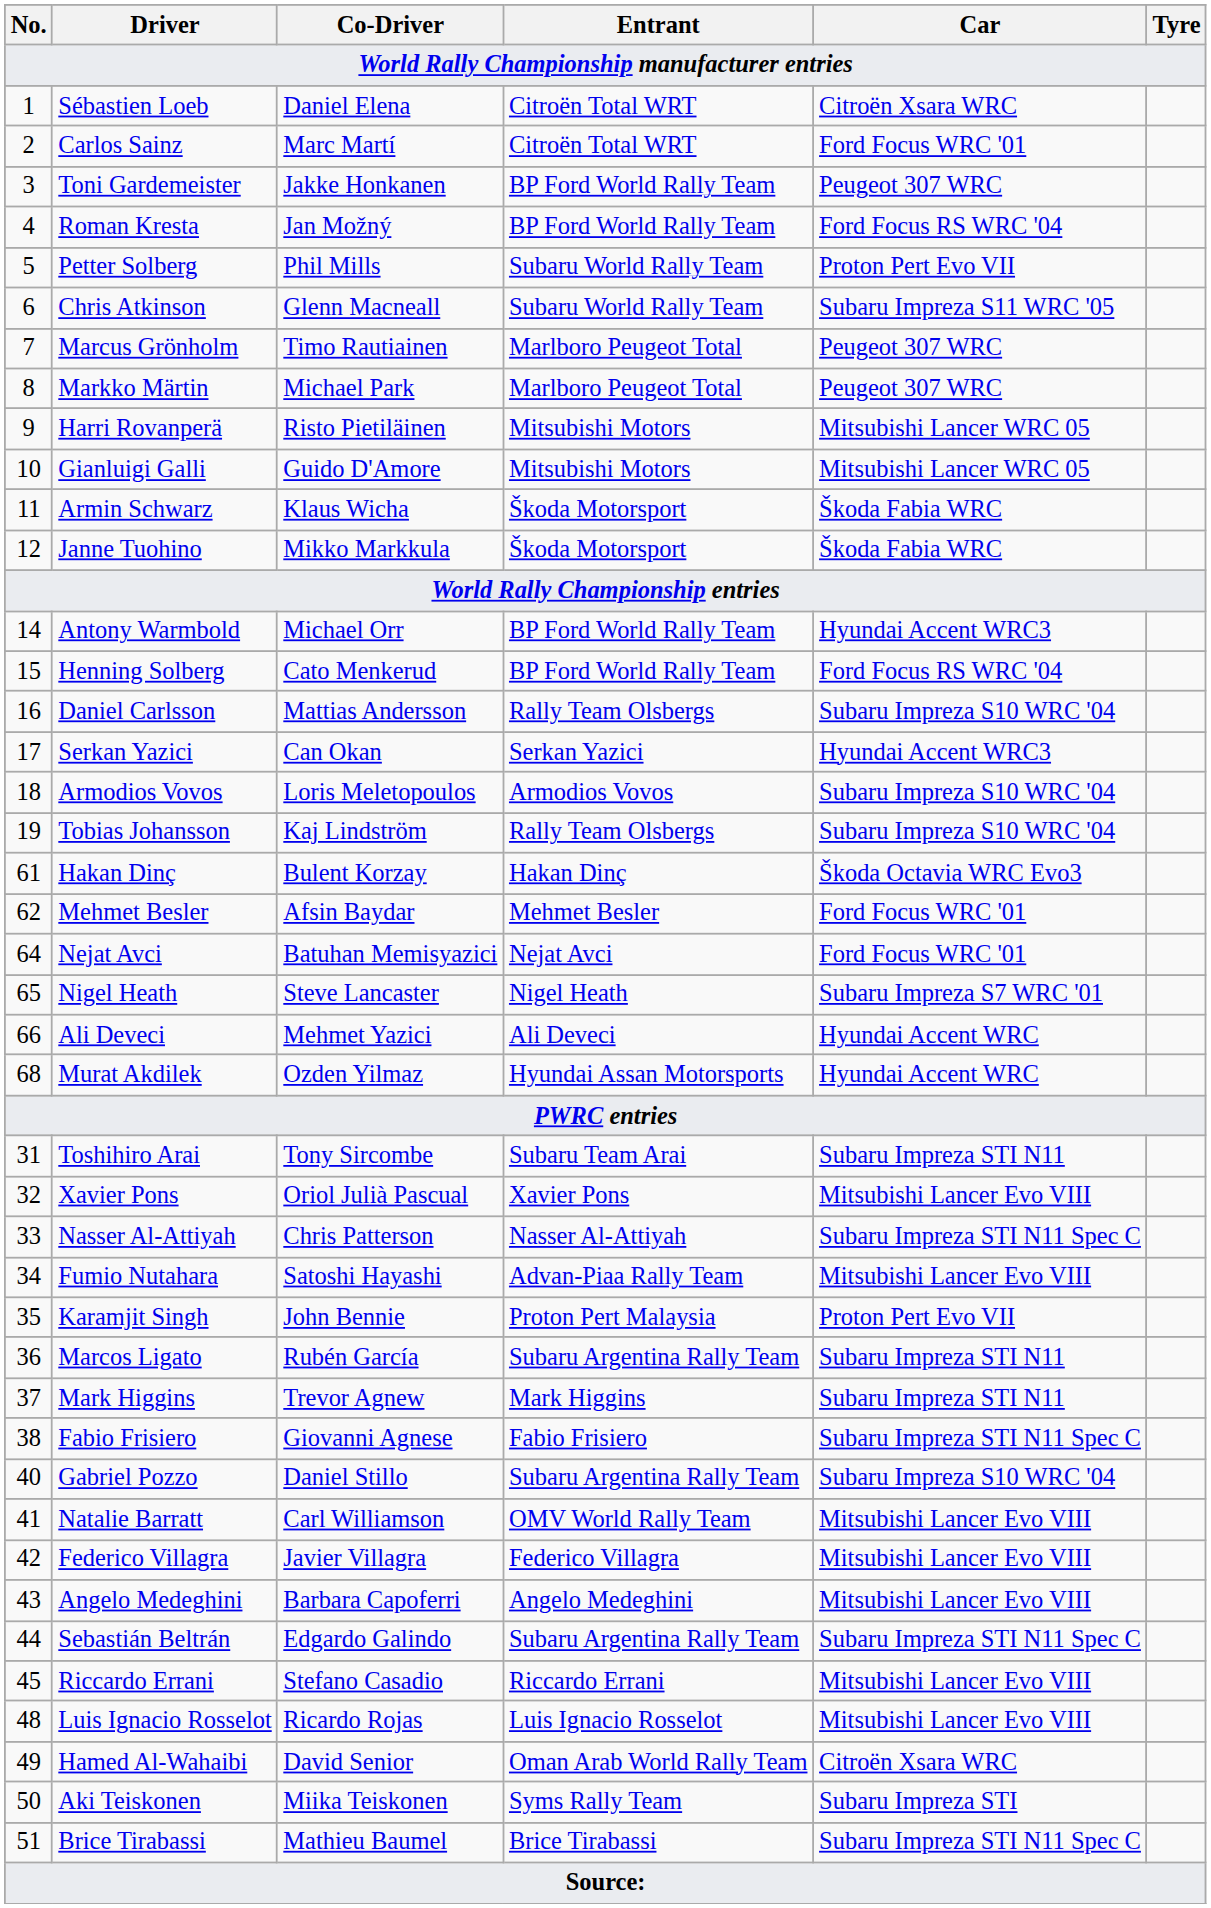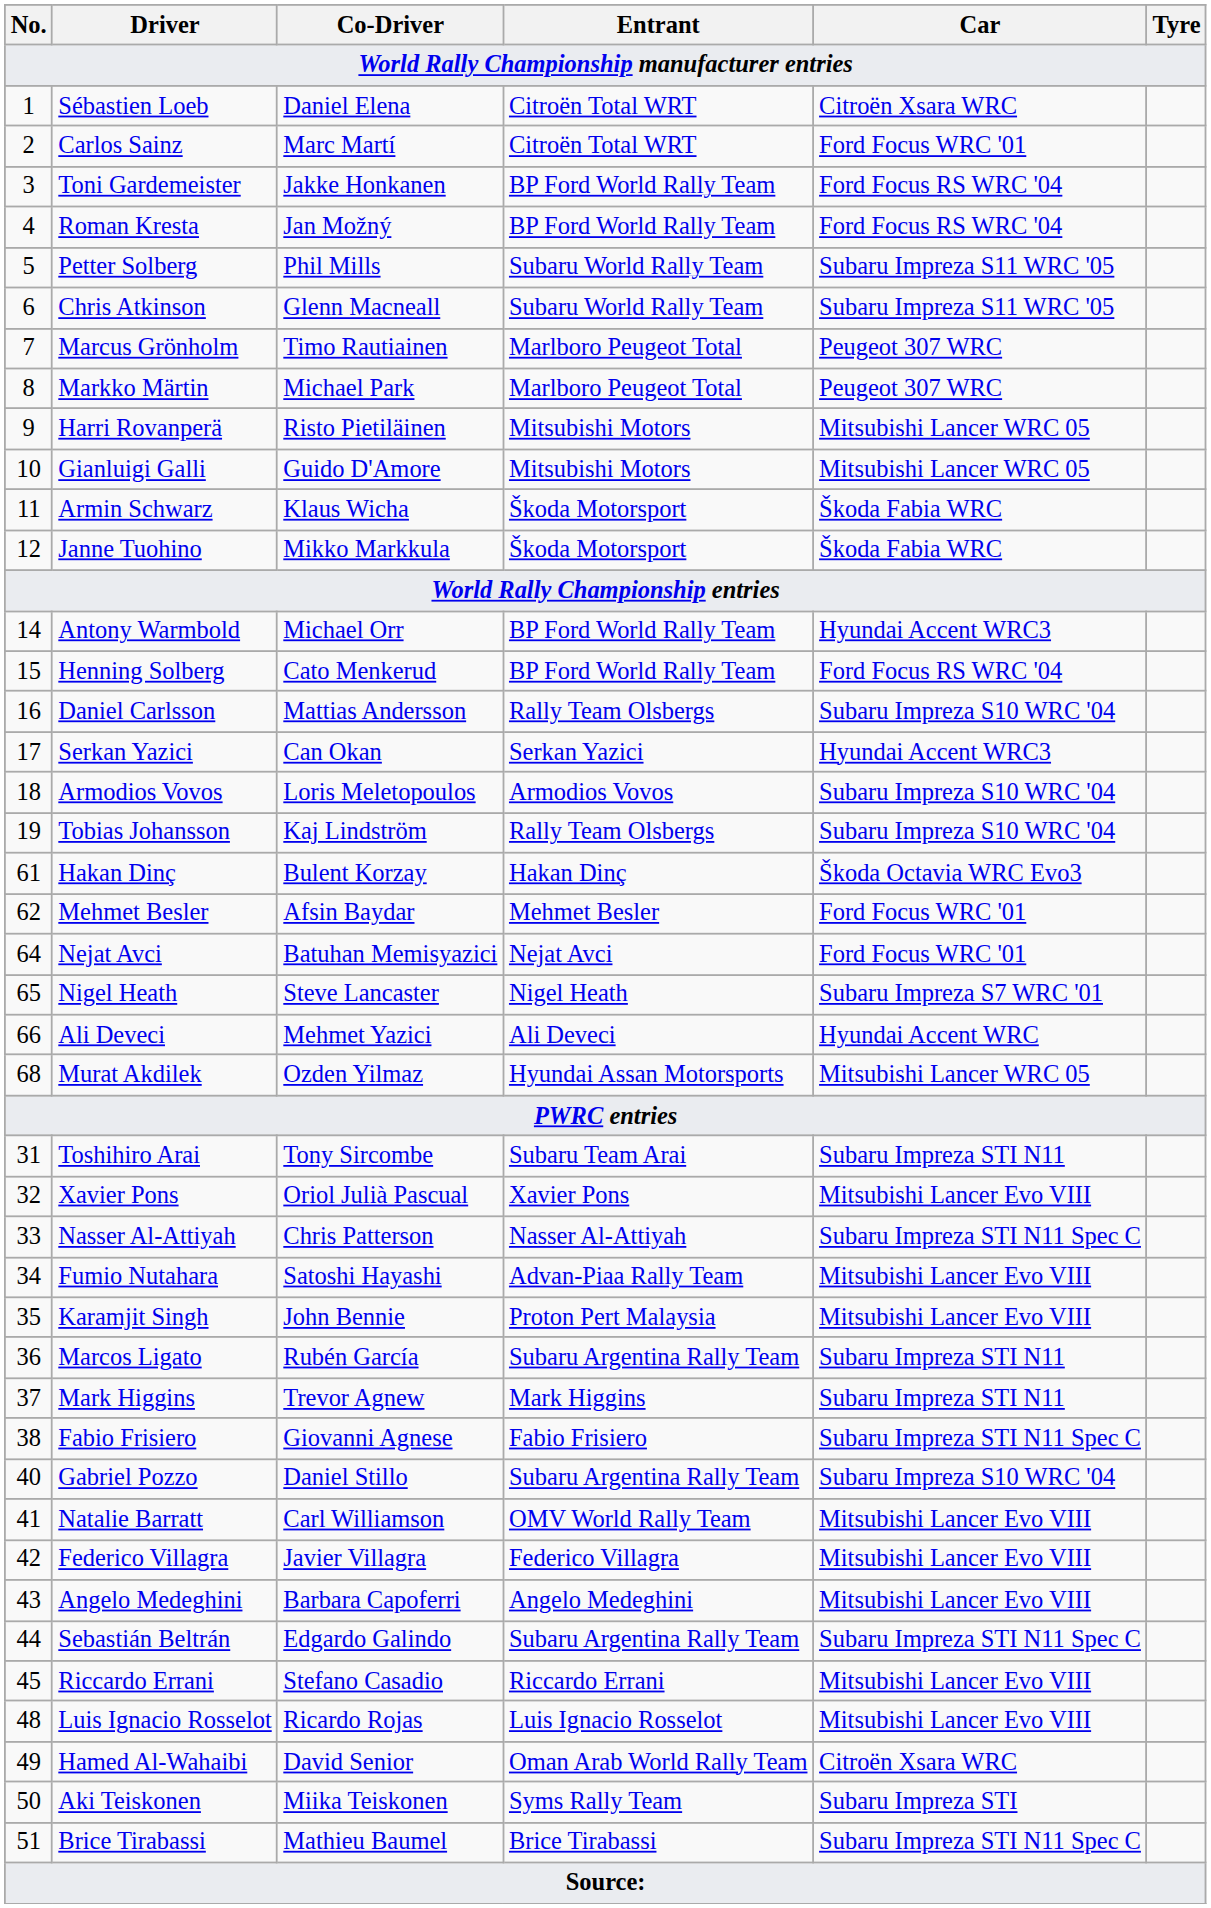 <table class="wikitable" style="font-size: 85%;">
 <tr>
 <th>No.</th>
 <th>Driver</th>
 <th>Co-Driver</th>
 <th>Entrant</th>
 <th>Car</th>
 <th>Tyre</th>
 </tr>
 <tr>
 <td style="background-color:#EAECF0; text-align:center" colspan="6"><strong><em><a href='#'>World Rally Championship</a> manufacturer entries</em></strong></td>
 </tr>
 <tr>
 <td align="center">1</td>
 <td> <a href='#'>Sébastien Loeb</a></td>
 <td> <a href='#'>Daniel Elena</a></td>
 <td> <a href='#'>Citroën Total WRT</a></td>
 <td><a href='#'>Citroën Xsara WRC</a></td>
 <td align="center"></td>
 </tr>
 <tr>
 <td align="center">2</td>
 <td> <a href='#'>Carlos Sainz</a></td>
 <td> <a href='#'>Marc Martí</a></td>
 <td> <a href='#'>Citroën Total WRT</a></td>
 <td><a href='#'>Ford Focus WRC '01</a></td>
 <td align="center"></td>
 </tr>
 <tr>
 <td align="center">3</td>
 <td> <a href='#'>Toni Gardemeister</a></td>
 <td> <a href='#'>Jakke Honkanen</a></td>
 <td> <a href='#'>BP Ford World Rally Team</a></td>
-<td><a href='#'>Peugeot 307 WRC</a></td>
+<td><a href='#'>Ford Focus RS WRC '04</a></td>
 <td align="center"></td>
 </tr>
 <tr>
 <td align="center">4</td>
 <td> <a href='#'>Roman Kresta</a></td>
 <td> <a href='#'>Jan Možný</a></td>
 <td> <a href='#'>BP Ford World Rally Team</a></td>
 <td><a href='#'>Ford Focus RS WRC '04</a></td>
 <td align="center"></td>
 </tr>
 <tr>
 <td align="center">5</td>
 <td> <a href='#'>Petter Solberg</a></td>
 <td> <a href='#'>Phil Mills</a></td>
 <td> <a href='#'>Subaru World Rally Team</a></td>
-<td><a href='#'>Proton Pert Evo VII</a></td>
+<td><a href='#'>Subaru Impreza S11 WRC '05</a></td>
 <td align="center"></td>
 </tr>
 <tr>
 <td align="center">6</td>
 <td> <a href='#'>Chris Atkinson</a></td>
 <td> <a href='#'>Glenn Macneall</a></td>
 <td> <a href='#'>Subaru World Rally Team</a></td>
 <td><a href='#'>Subaru Impreza S11 WRC '05</a></td>
 <td align="center"></td>
 </tr>
 <tr>
 <td align="center">7</td>
 <td> <a href='#'>Marcus Grönholm</a></td>
 <td> <a href='#'>Timo Rautiainen</a></td>
 <td> <a href='#'>Marlboro Peugeot Total</a></td>
 <td><a href='#'>Peugeot 307 WRC</a></td>
 <td align="center"></td>
 </tr>
 <tr>
 <td align="center">8</td>
 <td> <a href='#'>Markko Märtin</a></td>
 <td> <a href='#'>Michael Park</a></td>
 <td> <a href='#'>Marlboro Peugeot Total</a></td>
 <td><a href='#'>Peugeot 307 WRC</a></td>
 <td align="center"></td>
 </tr>
 <tr>
 <td align="center">9</td>
 <td> <a href='#'>Harri Rovanperä</a></td>
 <td> <a href='#'>Risto Pietiläinen</a></td>
 <td> <a href='#'>Mitsubishi Motors</a></td>
 <td><a href='#'>Mitsubishi Lancer WRC 05</a></td>
 <td align="center"></td>
 </tr>
 <tr>
 <td align="center">10</td>
 <td> <a href='#'>Gianluigi Galli</a></td>
 <td> <a href='#'>Guido D'Amore</a></td>
 <td> <a href='#'>Mitsubishi Motors</a></td>
 <td><a href='#'>Mitsubishi Lancer WRC 05</a></td>
 <td align="center"></td>
 </tr>
 <tr>
 <td align="center">11</td>
 <td> <a href='#'>Armin Schwarz</a></td>
 <td> <a href='#'>Klaus Wicha</a></td>
 <td> <a href='#'>Škoda Motorsport</a></td>
 <td><a href='#'>Škoda Fabia WRC</a></td>
 <td align="center"></td>
 </tr>
 <tr>
 <td align="center">12</td>
 <td> <a href='#'>Janne Tuohino</a></td>
 <td> <a href='#'>Mikko Markkula</a></td>
 <td> <a href='#'>Škoda Motorsport</a></td>
 <td><a href='#'>Škoda Fabia WRC</a></td>
 <td align="center"></td>
 </tr>
 <tr>
 <td style="background-color:#EAECF0; text-align:center" colspan="6"><strong><em><a href='#'>World Rally Championship</a> entries</em></strong></td>
 </tr>
 <tr>
 <td align="center">14</td>
 <td> <a href='#'>Antony Warmbold</a></td>
 <td> <a href='#'>Michael Orr</a></td>
 <td> <a href='#'>BP Ford World Rally Team</a></td>
 <td><a href='#'>Hyundai Accent WRC3</a></td>
 <td align="center"></td>
 </tr>
 <tr>
 <td align="center">15</td>
 <td> <a href='#'>Henning Solberg</a></td>
 <td> <a href='#'>Cato Menkerud</a></td>
 <td> <a href='#'>BP Ford World Rally Team</a></td>
 <td><a href='#'>Ford Focus RS WRC '04</a></td>
 <td align="center"></td>
 </tr>
 <tr>
 <td align="center">16</td>
 <td> <a href='#'>Daniel Carlsson</a></td>
 <td> <a href='#'>Mattias Andersson</a></td>
 <td> <a href='#'>Rally Team Olsbergs</a></td>
 <td><a href='#'>Subaru Impreza S10 WRC '04</a></td>
 <td align="center"></td>
 </tr>
 <tr>
 <td align="center">17</td>
 <td> <a href='#'>Serkan Yazici</a></td>
 <td> <a href='#'>Can Okan</a></td>
 <td> <a href='#'>Serkan Yazici</a></td>
 <td><a href='#'>Hyundai Accent WRC3</a></td>
 <td align="center"></td>
 </tr>
 <tr>
 <td align="center">18</td>
 <td> <a href='#'>Armodios Vovos</a></td>
 <td> <a href='#'>Loris Meletopoulos</a></td>
 <td> <a href='#'>Armodios Vovos</a></td>
 <td><a href='#'>Subaru Impreza S10 WRC '04</a></td>
 <td align="center"></td>
 </tr>
 <tr>
 <td align="center">19</td>
 <td> <a href='#'>Tobias Johansson</a></td>
 <td> <a href='#'>Kaj Lindström</a></td>
 <td> <a href='#'>Rally Team Olsbergs</a></td>
 <td><a href='#'>Subaru Impreza S10 WRC '04</a></td>
 <td align="center"></td>
 </tr>
 <tr>
 <td align="center">61</td>
 <td> <a href='#'>Hakan Dinç</a></td>
 <td> <a href='#'>Bulent Korzay</a></td>
 <td> <a href='#'>Hakan Dinç</a></td>
 <td><a href='#'>Škoda Octavia WRC Evo3</a></td>
 <td></td>
 </tr>
 <tr>
 <td align="center">62</td>
 <td> <a href='#'>Mehmet Besler</a></td>
 <td> <a href='#'>Afsin Baydar</a></td>
 <td> <a href='#'>Mehmet Besler</a></td>
 <td><a href='#'>Ford Focus WRC '01</a></td>
 <td></td>
 </tr>
 <tr>
 <td align="center">64</td>
 <td> <a href='#'>Nejat Avci</a></td>
 <td> <a href='#'>Batuhan Memisyazici</a></td>
 <td> <a href='#'>Nejat Avci</a></td>
 <td><a href='#'>Ford Focus WRC '01</a></td>
 <td></td>
 </tr>
 <tr>
 <td align="center">65</td>
 <td> <a href='#'>Nigel Heath</a></td>
 <td> <a href='#'>Steve Lancaster</a></td>
 <td> <a href='#'>Nigel Heath</a></td>
 <td><a href='#'>Subaru Impreza S7 WRC '01</a></td>
 <td></td>
 </tr>
 <tr>
 <td align="center">66</td>
 <td> <a href='#'>Ali Deveci</a></td>
 <td> <a href='#'>Mehmet Yazici</a></td>
 <td> <a href='#'>Ali Deveci</a></td>
 <td><a href='#'>Hyundai Accent WRC</a></td>
 <td></td>
 </tr>
 <tr>
 <td align="center">68</td>
 <td> <a href='#'>Murat Akdilek</a></td>
 <td> <a href='#'>Ozden Yilmaz</a></td>
 <td> <a href='#'>Hyundai Assan Motorsports</a></td>
-<td><a href='#'>Hyundai Accent WRC</a></td>
+<td><a href='#'>Mitsubishi Lancer WRC 05</a></td>
 <td></td>
 </tr>
 <tr>
 <td style="background-color:#EAECF0; text-align:center" colspan="6"><strong><em><a href='#'>PWRC</a> entries</em></strong></td>
 </tr>
 <tr>
 <td align="center">31</td>
 <td> <a href='#'>Toshihiro Arai</a></td>
 <td> <a href='#'>Tony Sircombe</a></td>
 <td> <a href='#'>Subaru Team Arai</a></td>
 <td><a href='#'>Subaru Impreza STI N11</a></td>
 <td align="center"></td>
 </tr>
 <tr>
 <td align="center">32</td>
 <td> <a href='#'>Xavier Pons</a></td>
 <td> <a href='#'>Oriol Julià Pascual</a></td>
 <td> <a href='#'>Xavier Pons</a></td>
 <td><a href='#'>Mitsubishi Lancer Evo VIII</a></td>
 <td align="center"></td>
 </tr>
 <tr>
 <td align="center">33</td>
 <td> <a href='#'>Nasser Al-Attiyah</a></td>
 <td> <a href='#'>Chris Patterson</a></td>
 <td> <a href='#'>Nasser Al-Attiyah</a></td>
 <td><a href='#'>Subaru Impreza STI N11 Spec C</a></td>
 <td></td>
 </tr>
 <tr>
 <td align="center">34</td>
 <td> <a href='#'>Fumio Nutahara</a></td>
 <td> <a href='#'>Satoshi Hayashi</a></td>
 <td> <a href='#'>Advan-Piaa Rally Team</a></td>
 <td><a href='#'>Mitsubishi Lancer Evo VIII</a></td>
 <td align="center"></td>
 </tr>
 <tr>
 <td align="center">35</td>
 <td> <a href='#'>Karamjit Singh</a></td>
 <td> <a href='#'>John Bennie</a></td>
 <td> <a href='#'>Proton Pert Malaysia</a></td>
-<td><a href='#'>Proton Pert Evo VII</a></td>
+<td><a href='#'>Mitsubishi Lancer Evo VIII</a></td>
 <td></td>
 </tr>
 <tr>
 <td align="center">36</td>
 <td> <a href='#'>Marcos Ligato</a></td>
 <td> <a href='#'>Rubén García</a></td>
 <td> <a href='#'>Subaru Argentina Rally Team</a></td>
 <td><a href='#'>Subaru Impreza STI N11</a></td>
 <td></td>
 </tr>
 <tr>
 <td align="center">37</td>
 <td> <a href='#'>Mark Higgins</a></td>
 <td> <a href='#'>Trevor Agnew</a></td>
 <td> <a href='#'>Mark Higgins</a></td>
 <td><a href='#'>Subaru Impreza STI N11</a></td>
 <td align="center"></td>
 </tr>
 <tr>
 <td align="center">38</td>
 <td> <a href='#'>Fabio Frisiero</a></td>
 <td> <a href='#'>Giovanni Agnese</a></td>
 <td> <a href='#'>Fabio Frisiero</a></td>
 <td><a href='#'>Subaru Impreza STI N11 Spec C</a></td>
 <td align="center"></td>
 </tr>
 <tr>
 <td align="center">40</td>
 <td> <a href='#'>Gabriel Pozzo</a></td>
 <td> <a href='#'>Daniel Stillo</a></td>
 <td> <a href='#'>Subaru Argentina Rally Team</a></td>
 <td><a href='#'>Subaru Impreza S10 WRC '04</a></td>
 <td></td>
 </tr>
 <tr>
 <td align="center">41</td>
 <td> <a href='#'>Natalie Barratt</a></td>
 <td> <a href='#'>Carl Williamson</a></td>
 <td> <a href='#'>OMV World Rally Team</a></td>
 <td><a href='#'>Mitsubishi Lancer Evo VIII</a></td>
 <td align="center"></td>
 </tr>
 <tr>
 <td align="center">42</td>
 <td> <a href='#'>Federico Villagra</a></td>
 <td> <a href='#'>Javier Villagra</a></td>
 <td> <a href='#'>Federico Villagra</a></td>
 <td><a href='#'>Mitsubishi Lancer Evo VIII</a></td>
 <td align="center"></td>
 </tr>
 <tr>
 <td align="center">43</td>
 <td> <a href='#'>Angelo Medeghini</a></td>
 <td> <a href='#'>Barbara Capoferri</a></td>
 <td> <a href='#'>Angelo Medeghini</a></td>
 <td><a href='#'>Mitsubishi Lancer Evo VIII</a></td>
 <td align="center"></td>
 </tr>
 <tr>
 <td align="center">44</td>
 <td> <a href='#'>Sebastián Beltrán</a></td>
 <td> <a href='#'>Edgardo Galindo</a></td>
 <td> <a href='#'>Subaru Argentina Rally Team</a></td>
 <td><a href='#'>Subaru Impreza STI N11 Spec C</a></td>
 <td></td>
 </tr>
 <tr>
 <td align="center">45</td>
 <td> <a href='#'>Riccardo Errani</a></td>
 <td> <a href='#'>Stefano Casadio</a></td>
 <td> <a href='#'>Riccardo Errani</a></td>
 <td><a href='#'>Mitsubishi Lancer Evo VIII</a></td>
 <td></td>
 </tr>
 <tr>
 <td align="center">48</td>
 <td> <a href='#'>Luis Ignacio Rosselot</a></td>
 <td> <a href='#'>Ricardo Rojas</a></td>
 <td> <a href='#'>Luis Ignacio Rosselot</a></td>
 <td><a href='#'>Mitsubishi Lancer Evo VIII</a></td>
 <td></td>
 </tr>
 <tr>
 <td align="center">49</td>
 <td> <a href='#'>Hamed Al-Wahaibi</a></td>
 <td> <a href='#'>David Senior</a></td>
 <td> <a href='#'>Oman Arab World Rally Team</a></td>
 <td><a href='#'>Citroën Xsara WRC</a></td>
 <td></td>
 </tr>
 <tr>
 <td align="center">50</td>
 <td> <a href='#'>Aki Teiskonen</a></td>
 <td> <a href='#'>Miika Teiskonen</a></td>
 <td> <a href='#'>Syms Rally Team</a></td>
 <td><a href='#'>Subaru Impreza STI</a></td>
 <td></td>
 </tr>
 <tr>
 <td align="center">51</td>
 <td> <a href='#'>Brice Tirabassi</a></td>
 <td> <a href='#'>Mathieu Baumel</a></td>
 <td> <a href='#'>Brice Tirabassi</a></td>
 <td><a href='#'>Subaru Impreza STI N11 Spec C</a></td>
 <td></td>
 </tr>
 <tr>
 <td style="background-color:#EAECF0; text-align:center" colspan="6"><strong>Source:</strong></td>
 </tr>
 <tr>
 </tr>
 </table>
